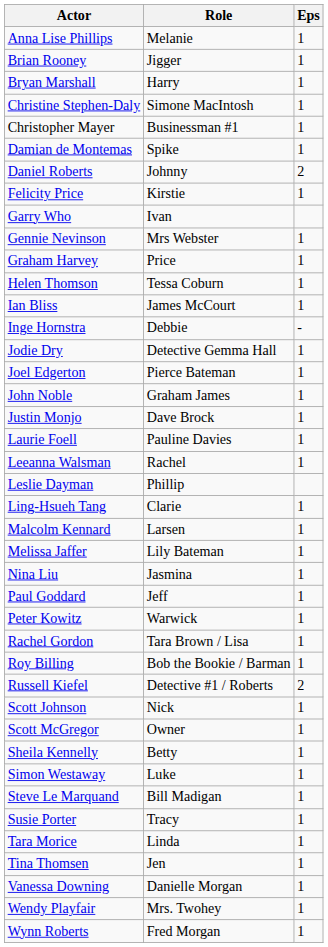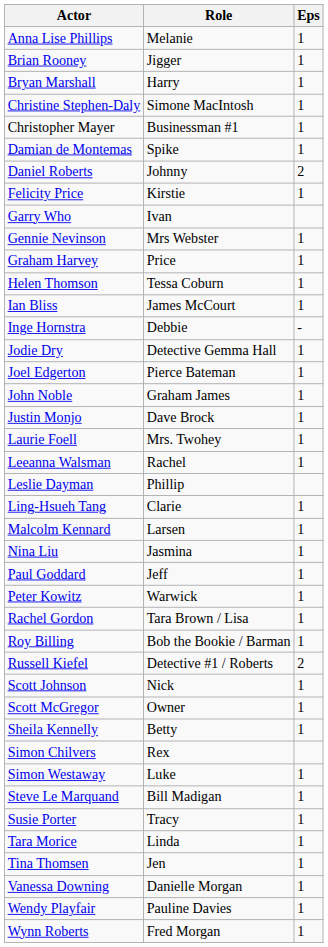 <table class=wikitable>
 <tr>
 <th>Actor</th>
 <th>Role</th>
 <th>Eps</th>
 </tr>
 <tr>
 <td><a href='#'>Anna Lise Phillips</a></td>
 <td>Melanie</td>
 <td>1</td>
 </tr>
 <tr>
 <td><a href='#'>Brian Rooney</a></td>
 <td>Jigger</td>
 <td>1</td>
 </tr>
 <tr>
 <td><a href='#'>Bryan Marshall</a></td>
 <td>Harry</td>
 <td>1</td>
 </tr>
 <tr>
 <td><a href='#'>Christine Stephen-Daly</a></td>
 <td>Simone MacIntosh</td>
 <td>1</td>
 </tr>
 <tr>
 <td>Christopher Mayer</td>
 <td>Businessman #1</td>
 <td>1</td>
 </tr>
 <tr>
 <td><a href='#'>Damian de Montemas</a></td>
 <td>Spike</td>
 <td>1</td>
 </tr>
 <tr>
 <td><a href='#'>Daniel Roberts</a></td>
 <td>Johnny</td>
 <td>2</td>
 </tr>
 <tr>
 <td><a href='#'>Felicity Price</a></td>
 <td>Kirstie</td>
 <td>1</td>
 </tr>
 <tr>
 <td><a href='#'>Garry Who</a></td>
 <td>Ivan</td>
 <td></td>
 </tr>
 <tr>
 <td><a href='#'>Gennie Nevinson</a></td>
 <td>Mrs Webster</td>
 <td>1</td>
 </tr>
 <tr>
 <td><a href='#'>Graham Harvey</a></td>
 <td>Price</td>
 <td>1</td>
 </tr>
 <tr>
 <td><a href='#'>Helen Thomson</a></td>
 <td>Tessa Coburn</td>
 <td>1</td>
 </tr>
 <tr>
 <td><a href='#'>Ian Bliss</a></td>
 <td>James McCourt</td>
 <td>1</td>
 </tr>
 <tr>
 <td><a href='#'>Inge Hornstra</a></td>
 <td>Debbie</td>
 <td>-</td>
 </tr>
 <tr>
 <td><a href='#'>Jodie Dry</a></td>
 <td>Detective Gemma Hall</td>
 <td>1</td>
 </tr>
 <tr>
 <td><a href='#'>Joel Edgerton</a></td>
 <td>Pierce Bateman</td>
 <td>1</td>
 </tr>
 <tr>
 <td><a href='#'>John Noble</a></td>
 <td>Graham James</td>
 <td>1</td>
 </tr>
 <tr>
 <td><a href='#'>Justin Monjo</a></td>
 <td>Dave Brock</td>
 <td>1</td>
 </tr>
 <tr>
 <td><a href='#'>Laurie Foell</a></td>
-<td>Pauline Davies</td>
+<td>Mrs. Twohey</td>
 <td>1</td>
 </tr>
 <tr>
 <td><a href='#'>Leeanna Walsman</a></td>
 <td>Rachel</td>
 <td>1</td>
 </tr>
 <tr>
 <td><a href='#'>Leslie Dayman</a></td>
 <td>Phillip</td>
 <td></td>
 </tr>
 <tr>
 <td><a href='#'>Ling-Hsueh Tang</a></td>
 <td>Clarie</td>
 <td>1</td>
 </tr>
 <tr>
 <td><a href='#'>Malcolm Kennard</a></td>
 <td>Larsen</td>
-<td>1</td>
-</tr>
-<tr>
-<td><a href='#'>Melissa Jaffer</a></td>
-<td>Lily Bateman</td>
 <td>1</td>
 </tr>
 <tr>
 <td><a href='#'>Nina Liu</a></td>
 <td>Jasmina</td>
 <td>1</td>
 </tr>
 <tr>
 <td><a href='#'>Paul Goddard</a></td>
 <td>Jeff</td>
 <td>1</td>
 </tr>
 <tr>
 <td><a href='#'>Peter Kowitz</a></td>
 <td>Warwick</td>
 <td>1</td>
 </tr>
 <tr>
 <td><a href='#'>Rachel Gordon</a></td>
 <td>Tara Brown / Lisa</td>
 <td>1</td>
 </tr>
 <tr>
 <td><a href='#'>Roy Billing</a></td>
 <td>Bob the Bookie / Barman</td>
 <td>1</td>
 </tr>
 <tr>
 <td><a href='#'>Russell Kiefel</a></td>
 <td>Detective #1 / Roberts</td>
 <td>2</td>
 </tr>
 <tr>
 <td><a href='#'> Scott Johnson</a></td>
 <td>Nick</td>
 <td>1</td>
 </tr>
 <tr>
 <td><a href='#'>Scott McGregor</a></td>
 <td>Owner</td>
 <td>1</td>
 </tr>
 <tr>
 <td><a href='#'>Sheila Kennelly</a></td>
 <td>Betty</td>
 <td>1</td>
 </tr>
 <tr>
+<td><a href='#'>Simon Chilvers</a></td>
+<td>Rex</td>
+<td></td>
+</tr>
+<tr>
 <td><a href='#'>Simon Westaway</a></td>
 <td>Luke</td>
 <td>1</td>
 </tr>
 <tr>
 <td><a href='#'>Steve Le Marquand</a></td>
 <td>Bill Madigan</td>
 <td>1</td>
 </tr>
 <tr>
 <td><a href='#'>Susie Porter</a></td>
 <td>Tracy</td>
 <td>1</td>
 </tr>
 <tr>
 <td><a href='#'>Tara Morice</a></td>
 <td>Linda</td>
 <td>1</td>
 </tr>
 <tr>
 <td><a href='#'>Tina Thomsen</a></td>
 <td>Jen</td>
 <td>1</td>
 </tr>
 <tr>
 <td><a href='#'>Vanessa Downing</a></td>
 <td>Danielle Morgan</td>
 <td>1</td>
 </tr>
 <tr>
 <td><a href='#'>Wendy Playfair</a></td>
-<td>Mrs. Twohey</td>
+<td>Pauline Davies</td>
 <td>1</td>
 </tr>
 <tr>
 <td><a href='#'>Wynn Roberts</a></td>
 <td>Fred Morgan</td>
 <td>1</td>
 </tr>
 </table>
